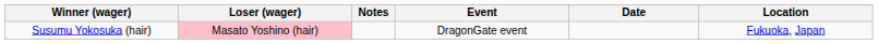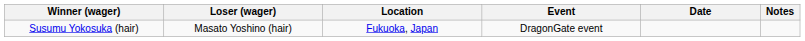 <table class="wikitable sortable" width=100%  style="text-align: center">
 <tr>
 <th width=20% scope="col">Winner (wager)</th>
 <th width=20% scope="col">Loser (wager)</th>
-<th class="unsortable" width=5% scope="col">Notes</th>
+<th width=20% scope="col">Location</th>
 <th width=20% scope="col">Event</th>
 <th width=15% scope="col">Date</th>
-<th width=20% scope="col">Location</th>
+<th class="unsortable" width=5% scope="col">Notes</th>
 </tr>
 <tr>
 <td><a href='#'>Susumu Yokosuka</a> (hair)</td>
-<td style="background: pink;">Masato Yoshino (hair)</td>
-<td></td>
+<td>Masato Yoshino (hair)</td>
+<td><a href='#'>Fukuoka</a>, <a href='#'>Japan</a></td>
 <td>DragonGate event</td>
 <td></td>
-<td><a href='#'>Fukuoka</a>, <a href='#'>Japan</a></td>
+<td></td>
 </tr>
 </table>
